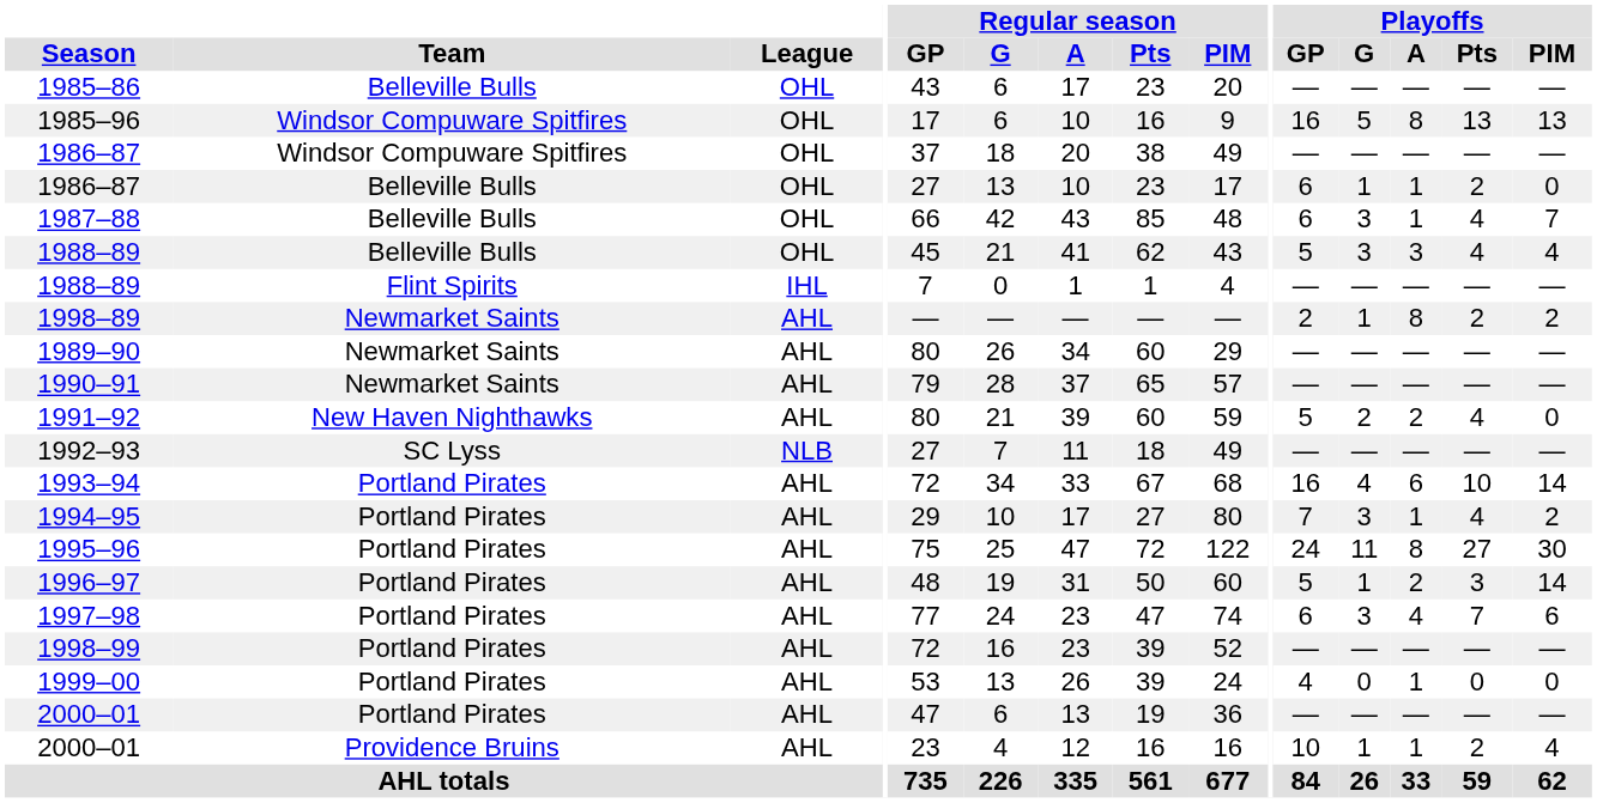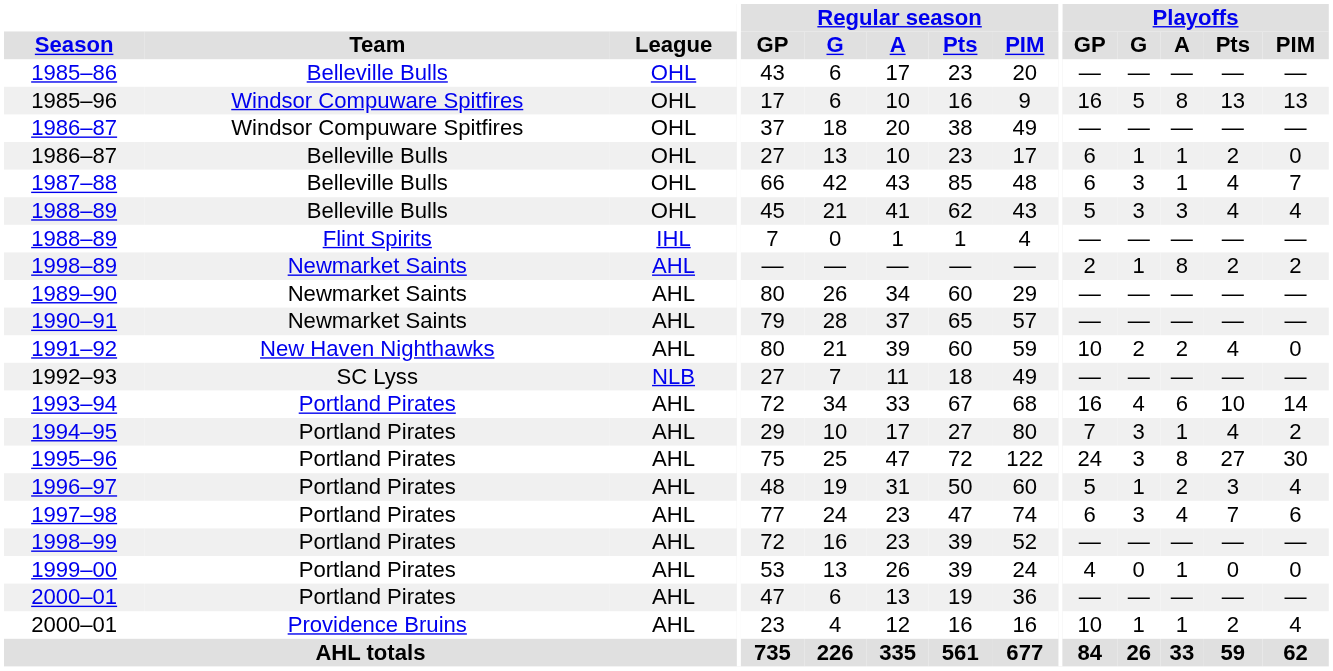 <table border="0" cellpadding="1" cellspacing="0" style="text-align:center; width:60em">
 <tr bgcolor="#e0e0e0">
 <th colspan="3" bgcolor="#ffffff"></th>
 <th rowspan="99" bgcolor="#ffffff"></th>
 <th colspan="5"><a href='#'>Regular season</a></th>
 <th rowspan="99" bgcolor="#ffffff"></th>
 <th colspan="5"><a href='#'>Playoffs</a></th>
 </tr>
 <tr bgcolor="#e0e0e0">
 <th><a href='#'>Season</a></th>
 <th>Team</th>
 <th>League</th>
 <th>GP</th>
 <th><a href='#'>G</a></th>
 <th><a href='#'>A</a></th>
 <th><a href='#'>Pts</a></th>
 <th><a href='#'>PIM</a></th>
 <th>GP</th>
 <th>G</th>
 <th>A</th>
 <th>Pts</th>
 <th>PIM</th>
 </tr>
 <tr ALIGN="center">
 <td><a href='#'>1985–86</a></td>
 <td><a href='#'>Belleville Bulls</a></td>
 <td><a href='#'>OHL</a></td>
 <td>43</td>
 <td>6</td>
 <td>17</td>
 <td>23</td>
 <td>20</td>
 <td>—</td>
 <td>—</td>
 <td>—</td>
 <td>—</td>
 <td>—</td>
 </tr>
 <tr ALIGN="center" bgcolor="#f0f0f0">
 <td>1985–96</td>
 <td><a href='#'>Windsor Compuware Spitfires</a></td>
 <td>OHL</td>
 <td>17</td>
 <td>6</td>
 <td>10</td>
 <td>16</td>
 <td>9</td>
 <td>16</td>
 <td>5</td>
 <td>8</td>
 <td>13</td>
 <td>13</td>
 </tr>
 <tr ALIGN="center">
 <td><a href='#'>1986–87</a></td>
 <td>Windsor Compuware Spitfires</td>
 <td>OHL</td>
 <td>37</td>
 <td>18</td>
 <td>20</td>
 <td>38</td>
 <td>49</td>
 <td>—</td>
 <td>—</td>
 <td>—</td>
 <td>—</td>
 <td>—</td>
 </tr>
 <tr ALIGN="center" bgcolor="#f0f0f0">
 <td>1986–87</td>
 <td>Belleville Bulls</td>
 <td>OHL</td>
 <td>27</td>
 <td>13</td>
 <td>10</td>
 <td>23</td>
 <td>17</td>
 <td>6</td>
 <td>1</td>
 <td>1</td>
 <td>2</td>
 <td>0</td>
 </tr>
 <tr ALIGN="center">
 <td><a href='#'>1987–88</a></td>
 <td>Belleville Bulls</td>
 <td>OHL</td>
 <td>66</td>
 <td>42</td>
 <td>43</td>
 <td>85</td>
 <td>48</td>
 <td>6</td>
 <td>3</td>
 <td>1</td>
 <td>4</td>
 <td>7</td>
 </tr>
 <tr ALIGN="center" bgcolor="#f0f0f0">
 <td><a href='#'>1988–89</a></td>
 <td>Belleville Bulls</td>
 <td>OHL</td>
 <td>45</td>
 <td>21</td>
 <td>41</td>
 <td>62</td>
 <td>43</td>
 <td>5</td>
 <td>3</td>
 <td>3</td>
 <td>4</td>
 <td>4</td>
 </tr>
 <tr ALIGN="center">
 <td><a href='#'>1988–89</a></td>
 <td><a href='#'>Flint Spirits</a></td>
 <td><a href='#'>IHL</a></td>
 <td>7</td>
 <td>0</td>
 <td>1</td>
 <td>1</td>
 <td>4</td>
 <td>—</td>
 <td>—</td>
 <td>—</td>
 <td>—</td>
 <td>—</td>
 </tr>
 <tr ALIGN="center" bgcolor="#f0f0f0">
 <td><a href='#'>1998–89</a></td>
 <td><a href='#'>Newmarket Saints</a></td>
 <td><a href='#'>AHL</a></td>
 <td>—</td>
 <td>—</td>
 <td>—</td>
 <td>—</td>
 <td>—</td>
 <td>2</td>
 <td>1</td>
 <td>8</td>
 <td>2</td>
 <td>2</td>
 </tr>
 <tr ALIGN="center">
 <td><a href='#'>1989–90</a></td>
 <td>Newmarket Saints</td>
 <td>AHL</td>
 <td>80</td>
 <td>26</td>
 <td>34</td>
 <td>60</td>
 <td>29</td>
 <td>—</td>
 <td>—</td>
 <td>—</td>
 <td>—</td>
 <td>—</td>
 </tr>
 <tr ALIGN="center" bgcolor="#f0f0f0">
 <td><a href='#'>1990–91</a></td>
 <td>Newmarket Saints</td>
 <td>AHL</td>
 <td>79</td>
 <td>28</td>
 <td>37</td>
 <td>65</td>
 <td>57</td>
 <td>—</td>
 <td>—</td>
 <td>—</td>
 <td>—</td>
 <td>—</td>
 </tr>
 <tr ALIGN="center">
 <td><a href='#'>1991–92</a></td>
 <td><a href='#'>New Haven Nighthawks</a></td>
 <td>AHL</td>
 <td>80</td>
 <td>21</td>
 <td>39</td>
 <td>60</td>
 <td>59</td>
-<td>5</td>
+<td>10</td>
 <td>2</td>
 <td>2</td>
 <td>4</td>
 <td>0</td>
 </tr>
 <tr ALIGN="center" bgcolor="#f0f0f0">
 <td>1992–93</td>
 <td>SC Lyss</td>
 <td><a href='#'>NLB</a></td>
 <td>27</td>
 <td>7</td>
 <td>11</td>
 <td>18</td>
 <td>49</td>
 <td>—</td>
 <td>—</td>
 <td>—</td>
 <td>—</td>
 <td>—</td>
 </tr>
 <tr ALIGN="center">
 <td><a href='#'>1993–94</a></td>
 <td><a href='#'>Portland Pirates</a></td>
 <td>AHL</td>
 <td>72</td>
 <td>34</td>
 <td>33</td>
 <td>67</td>
 <td>68</td>
 <td>16</td>
 <td>4</td>
 <td>6</td>
 <td>10</td>
 <td>14</td>
 </tr>
 <tr ALIGN="center" bgcolor="#f0f0f0">
 <td><a href='#'>1994–95</a></td>
 <td>Portland Pirates</td>
 <td>AHL</td>
 <td>29</td>
 <td>10</td>
 <td>17</td>
 <td>27</td>
 <td>80</td>
 <td>7</td>
 <td>3</td>
 <td>1</td>
 <td>4</td>
 <td>2</td>
 </tr>
 <tr ALIGN="center">
 <td><a href='#'>1995–96</a></td>
 <td>Portland Pirates</td>
 <td>AHL</td>
 <td>75</td>
 <td>25</td>
 <td>47</td>
 <td>72</td>
 <td>122</td>
 <td>24</td>
-<td>11</td>
+<td>3</td>
 <td>8</td>
 <td>27</td>
 <td>30</td>
 </tr>
 <tr ALIGN="center"  bgcolor="#f0f0f0">
 <td><a href='#'>1996–97</a></td>
 <td>Portland Pirates</td>
 <td>AHL</td>
 <td>48</td>
 <td>19</td>
 <td>31</td>
 <td>50</td>
 <td>60</td>
 <td>5</td>
 <td>1</td>
 <td>2</td>
 <td>3</td>
-<td>14</td>
+<td>4</td>
 </tr>
 <tr ALIGN="center">
 <td><a href='#'>1997–98</a></td>
 <td>Portland Pirates</td>
 <td>AHL</td>
 <td>77</td>
 <td>24</td>
 <td>23</td>
 <td>47</td>
 <td>74</td>
 <td>6</td>
 <td>3</td>
 <td>4</td>
 <td>7</td>
 <td>6</td>
 </tr>
 <tr ALIGN="center" bgcolor="#f0f0f0">
 <td><a href='#'>1998–99</a></td>
 <td>Portland Pirates</td>
 <td>AHL</td>
 <td>72</td>
 <td>16</td>
 <td>23</td>
 <td>39</td>
 <td>52</td>
 <td>—</td>
 <td>—</td>
 <td>—</td>
 <td>—</td>
 <td>—</td>
 </tr>
 <tr ALIGN="center">
 <td><a href='#'>1999–00</a></td>
 <td>Portland Pirates</td>
 <td>AHL</td>
 <td>53</td>
 <td>13</td>
 <td>26</td>
 <td>39</td>
 <td>24</td>
 <td>4</td>
 <td>0</td>
 <td>1</td>
 <td>0</td>
 <td>0</td>
 </tr>
 <tr ALIGN="center" bgcolor="#f0f0f0">
 <td><a href='#'>2000–01</a></td>
 <td>Portland Pirates</td>
 <td>AHL</td>
 <td>47</td>
 <td>6</td>
 <td>13</td>
 <td>19</td>
 <td>36</td>
 <td>—</td>
 <td>—</td>
 <td>—</td>
 <td>—</td>
 <td>—</td>
 </tr>
 <tr ALIGN="center">
 <td>2000–01</td>
 <td><a href='#'>Providence Bruins</a></td>
 <td>AHL</td>
 <td>23</td>
 <td>4</td>
 <td>12</td>
 <td>16</td>
 <td>16</td>
 <td>10</td>
 <td>1</td>
 <td>1</td>
 <td>2</td>
 <td>4</td>
 </tr>
 <tr bgcolor="#e0e0e0">
 <th colspan="3">AHL totals</th>
 <th>735</th>
 <th>226</th>
 <th>335</th>
 <th>561</th>
 <th>677</th>
 <th>84</th>
 <th>26</th>
 <th>33</th>
 <th>59</th>
 <th>62</th>
 </tr>
 </table>
